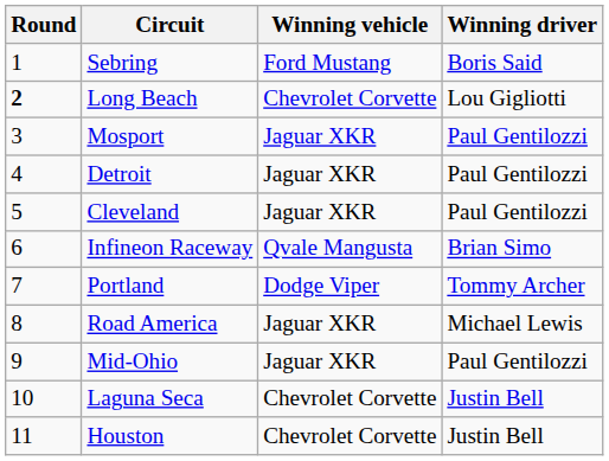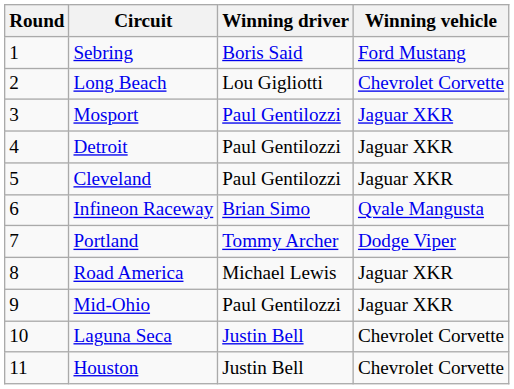 <table class="wikitable" style="font-size: 90%;">
 <tr>
 <th>Round</th>
 <th>Circuit</th>
+<th>Winning driver</th>
 <th>Winning vehicle</th>
-<th>Winning driver</th>
 </tr>
 <tr>
 <td>1</td>
 <td><a href='#'>Sebring</a></td>
+<td> <a href='#'>Boris Said</a></td>
 <td><a href='#'>Ford Mustang</a></td>
-<td> <a href='#'>Boris Said</a></td>
 </tr>
 <tr>
-<td><strong>2</strong></td>
+<td>2</td>
 <td><a href='#'>Long Beach</a></td>
+<td> Lou Gigliotti</td>
 <td><a href='#'>Chevrolet Corvette</a></td>
-<td> Lou Gigliotti</td>
 </tr>
 <tr>
 <td>3</td>
 <td><a href='#'>Mosport</a></td>
+<td> <a href='#'>Paul Gentilozzi</a></td>
 <td><a href='#'>Jaguar XKR</a></td>
-<td> <a href='#'>Paul Gentilozzi</a></td>
 </tr>
 <tr>
 <td>4</td>
 <td><a href='#'>Detroit</a></td>
+<td> Paul Gentilozzi</td>
 <td>Jaguar XKR</td>
-<td> Paul Gentilozzi</td>
 </tr>
 <tr>
 <td>5</td>
 <td><a href='#'>Cleveland</a></td>
+<td> Paul Gentilozzi</td>
 <td>Jaguar XKR</td>
-<td> Paul Gentilozzi</td>
 </tr>
 <tr>
 <td>6</td>
 <td><a href='#'>Infineon Raceway</a></td>
+<td> <a href='#'>Brian Simo</a></td>
 <td><a href='#'>Qvale Mangusta</a></td>
-<td> <a href='#'>Brian Simo</a></td>
 </tr>
 <tr>
 <td>7</td>
 <td><a href='#'>Portland</a></td>
+<td> <a href='#'>Tommy Archer</a></td>
 <td><a href='#'>Dodge Viper</a></td>
-<td> <a href='#'>Tommy Archer</a></td>
 </tr>
 <tr>
 <td>8</td>
 <td><a href='#'>Road America</a></td>
+<td> Michael Lewis</td>
 <td>Jaguar XKR</td>
-<td> Michael Lewis</td>
 </tr>
 <tr>
 <td>9</td>
 <td><a href='#'>Mid-Ohio</a></td>
+<td> Paul Gentilozzi</td>
 <td>Jaguar XKR</td>
-<td> Paul Gentilozzi</td>
 </tr>
 <tr>
 <td>10</td>
 <td><a href='#'>Laguna Seca</a></td>
+<td> <a href='#'>Justin Bell</a></td>
 <td>Chevrolet Corvette</td>
-<td> <a href='#'>Justin Bell</a></td>
 </tr>
 <tr>
 <td>11</td>
 <td><a href='#'>Houston</a></td>
+<td> Justin Bell</td>
 <td>Chevrolet Corvette</td>
-<td> Justin Bell</td>
 </tr>
 </table>
